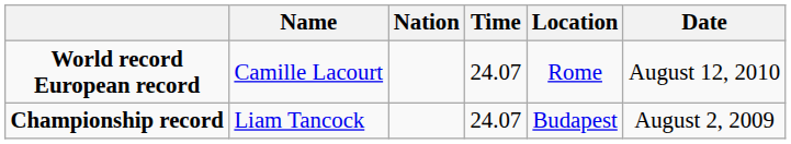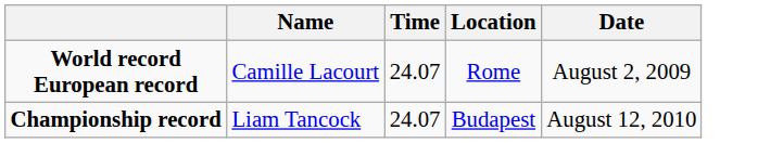 <table class=wikitable style=text-align:center>
 <tr>
 <th></th>
 <th>Name</th>
-<th>Nation</th>
 <th>Time</th>
 <th>Location</th>
 <th>Date</th>
 </tr>
 <tr>
 <td><strong>World record</strong><br><strong>European record</strong></td>
 <td align=left><a href='#'>Camille Lacourt</a></td>
-<td align=left></td>
 <td align=left>24.07</td>
 <td><a href='#'>Rome</a></td>
-<td>August 12, 2010</td>
+<td>August 2, 2009</td>
 </tr>
 <tr>
 <td><strong>Championship record</strong></td>
 <td align=left><a href='#'>Liam Tancock</a></td>
-<td align=left></td>
 <td align=left>24.07</td>
 <td><a href='#'>Budapest</a></td>
-<td>August 2, 2009</td>
+<td>August 12, 2010</td>
 </tr>
 </table>
